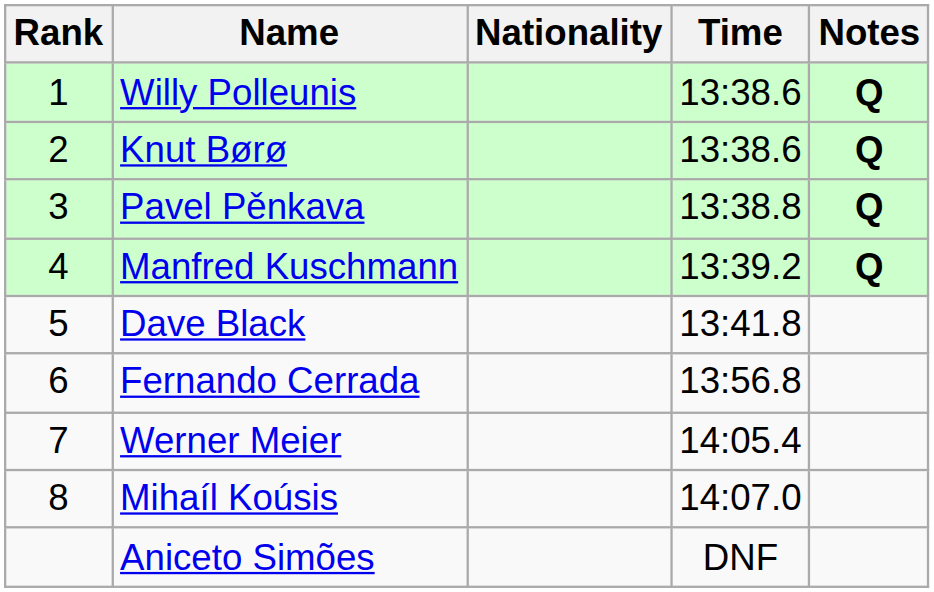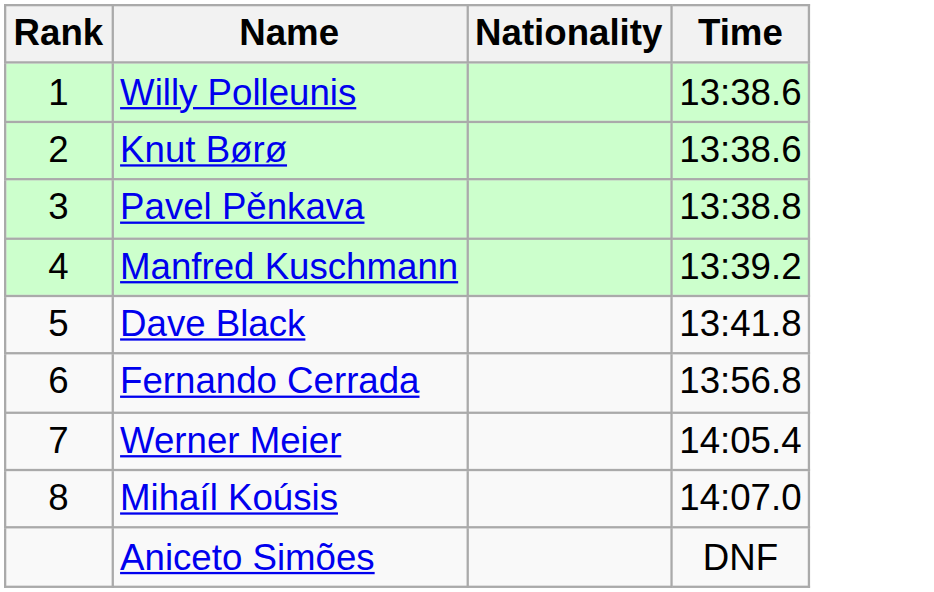 <table class="wikitable sortable" style="text-align:center">
 <tr>
 <th>Rank</th>
 <th>Name</th>
 <th>Nationality</th>
 <th>Time</th>
-<th>Notes</th>
 </tr>
 <tr bgcolor=ccffcc>
 <td>1</td>
 <td align=left><a href='#'>Willy Polleunis</a></td>
 <td align=left></td>
 <td>13:38.6</td>
-<td><strong>Q</strong></td>
 </tr>
 <tr bgcolor=ccffcc>
 <td>2</td>
 <td align=left><a href='#'>Knut Børø</a></td>
 <td align=left></td>
 <td>13:38.6</td>
-<td><strong>Q</strong></td>
 </tr>
 <tr bgcolor=ccffcc>
 <td>3</td>
 <td align=left><a href='#'>Pavel Pěnkava</a></td>
 <td align=left></td>
 <td>13:38.8</td>
-<td><strong>Q</strong></td>
 </tr>
 <tr bgcolor=ccffcc>
 <td>4</td>
 <td align=left><a href='#'>Manfred Kuschmann</a></td>
 <td align=left></td>
 <td>13:39.2</td>
-<td><strong>Q</strong></td>
 </tr>
 <tr>
 <td>5</td>
 <td align=left><a href='#'>Dave Black</a></td>
 <td align=left></td>
 <td>13:41.8</td>
-<td></td>
 </tr>
 <tr>
 <td>6</td>
 <td align=left><a href='#'>Fernando Cerrada</a></td>
 <td align=left></td>
 <td>13:56.8</td>
-<td></td>
 </tr>
 <tr>
 <td>7</td>
 <td align=left><a href='#'>Werner Meier</a></td>
 <td align=left></td>
 <td>14:05.4</td>
-<td></td>
 </tr>
 <tr>
 <td>8</td>
 <td align=left><a href='#'>Mihaíl Koúsis</a></td>
 <td align=left></td>
 <td>14:07.0</td>
-<td></td>
 </tr>
 <tr>
 <td></td>
 <td align=left><a href='#'>Aniceto Simões</a></td>
 <td align=left></td>
 <td>DNF</td>
-<td></td>
 </tr>
 </table>
